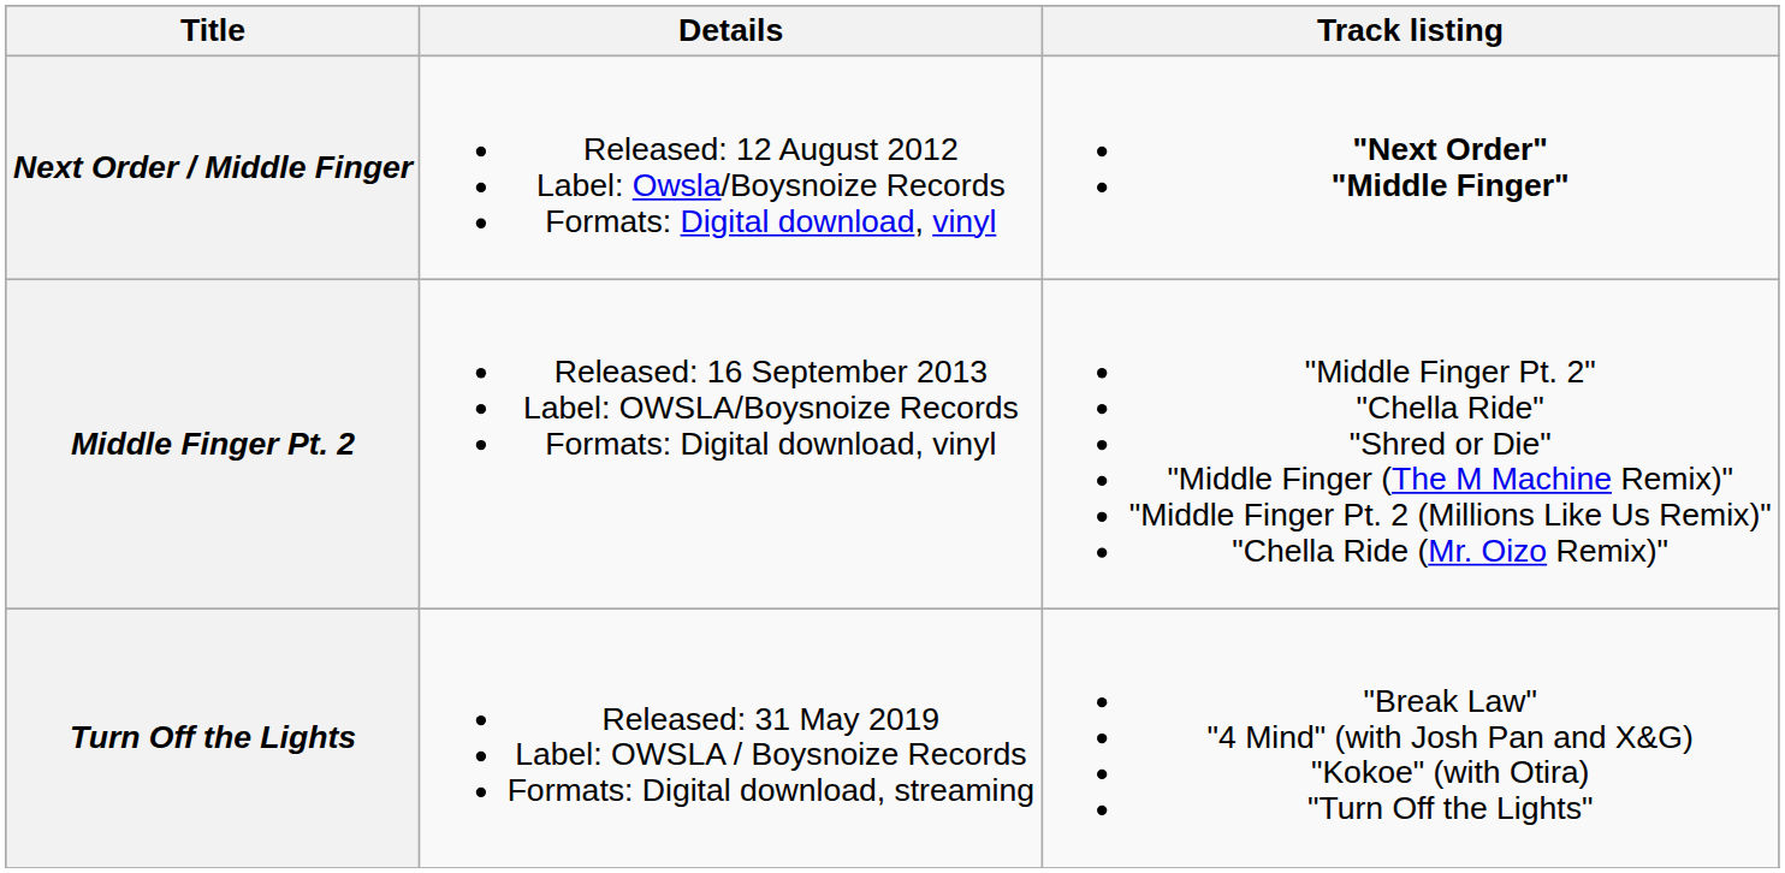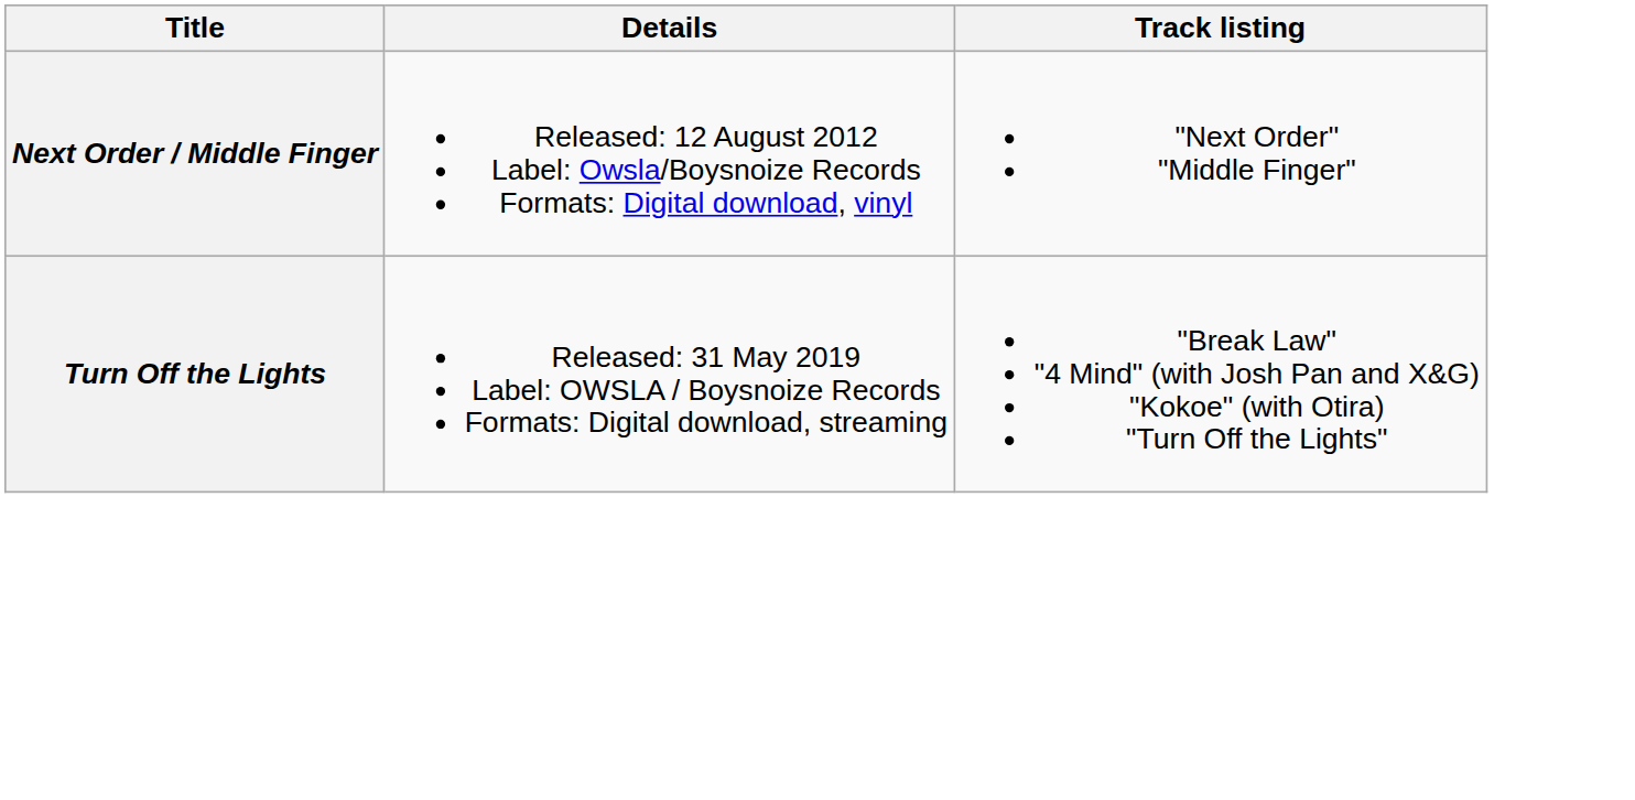 <table class="wikitable plainrowheaders" style="text-align:center;">
 <tr>
 <th scope="col">Title</th>
 <th scope="col">Details</th>
 <th scope="col">Track listing</th>
 </tr>
 <tr>
 <th scope="row"><em>Next Order / Middle Finger</em></th>
 <td valign="top"><br><ul><li>Released: 12 August 2012</li><li>Label: <a href='#'>Owsla</a>/Boysnoize Records</li><li>Formats: <a href='#'>Digital download</a>, <a href='#'>vinyl</a></li></ul></td>
-<td valign="top"><strong><br><ul><li>"Next Order"</li><li>"Middle Finger"</li></ul></strong></td>
-</tr>
-<tr>
-<th scope="row"><em>Middle Finger Pt. 2</em></th>
-<td valign="top"><br><ul><li>Released: 16 September 2013</li><li>Label: OWSLA/Boysnoize Records</li><li>Formats: Digital download, vinyl</li></ul></td>
-<td valign="top"><br><ul><li>"Middle Finger Pt. 2"</li><li>"Chella Ride"</li><li>"Shred or Die"</li><li>"Middle Finger (<a href='#'>The M Machine</a> Remix)"</li><li>"Middle Finger Pt. 2 (Millions Like Us Remix)"</li><li>"Chella Ride (<a href='#'>Mr. Oizo</a> Remix)"</li></ul></td>
+<td valign="top"><br><ul><li>"Next Order"</li><li>"Middle Finger"</li></ul></td>
 </tr>
 <tr>
 <th scope="row"><em>Turn Off the Lights</em></th>
 <td><br><ul><li>Released: 31 May 2019</li><li>Label: OWSLA / Boysnoize Records</li><li>Formats: Digital download, streaming</li></ul></td>
 <td><br><ul><li>"Break Law"</li><li>"4 Mind" (with Josh Pan and X&G)</li><li>"Kokoe" (with Otira)</li><li>"Turn Off the Lights"</li></ul></td>
 </tr>
 </table>
